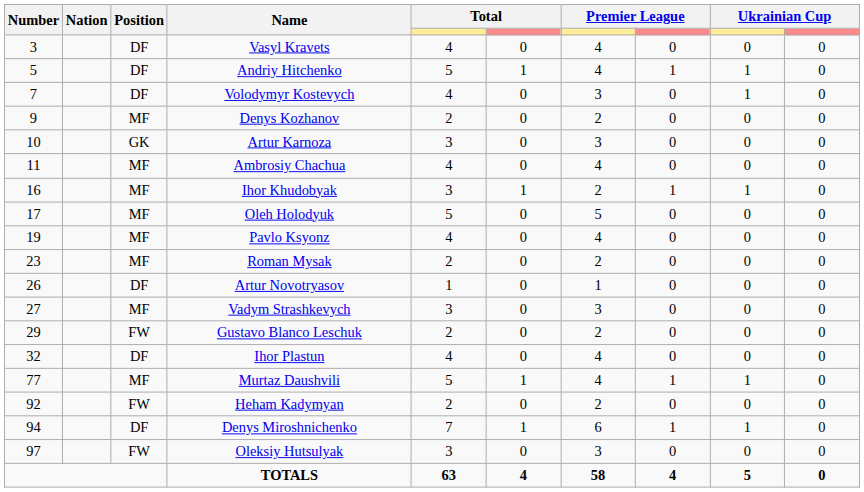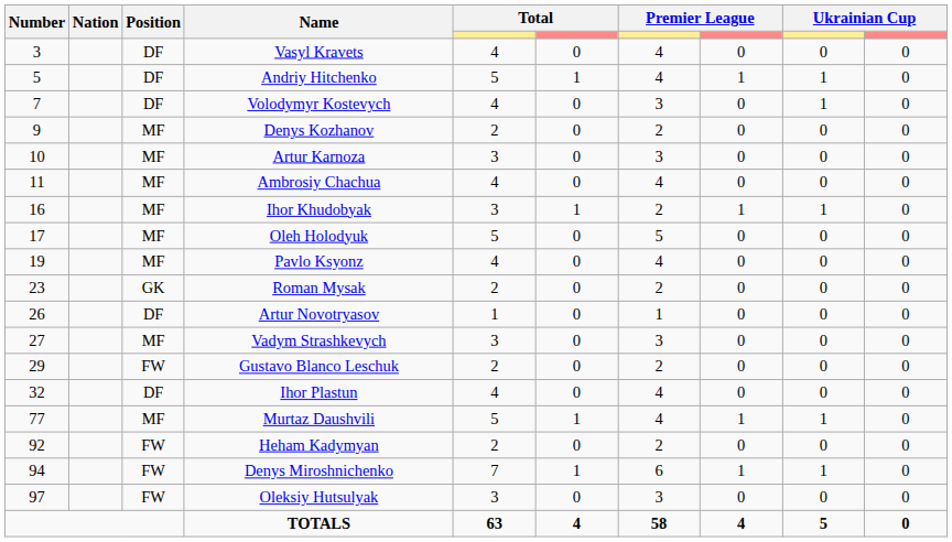 <table class="wikitable" style="font-size: 95%; text-align: center;">
 <tr>
 <th width=40 rowspan="2">Number</th>
 <th width=40 rowspan="2">Nation</th>
 <th width=40 rowspan="2">Position</th>
 <th width=250 rowspan="2">Name</th>
 <th width=150 colspan="2">Total</th>
 <th width=150 colspan="2"><a href='#'>Premier League</a></th>
 <th width=150 colspan="2"><a href='#'>Ukrainian Cup</a></th>
 </tr>
 <tr>
 <th width=60 style="background: #FFEE99"></th>
 <th width=60 style="background: #FF8888"></th>
 <th width=60 style="background: #FFEE99"></th>
 <th width=60 style="background: #FF8888"></th>
 <th width=60 style="background: #FFEE99"></th>
 <th width=60 style="background: #FF8888"></th>
 </tr>
 <tr>
 <td>3</td>
 <td></td>
 <td>DF</td>
 <td><a href='#'>Vasyl Kravets</a></td>
 <td>4</td>
 <td>0</td>
 <td>4</td>
 <td>0</td>
 <td>0</td>
 <td>0</td>
 </tr>
 <tr>
 <td>5</td>
 <td></td>
 <td>DF</td>
 <td><a href='#'>Andriy Hitchenko</a></td>
 <td>5</td>
 <td>1</td>
 <td>4</td>
 <td>1</td>
 <td>1</td>
 <td>0</td>
 </tr>
 <tr>
 <td>7</td>
 <td></td>
 <td>DF</td>
 <td><a href='#'>Volodymyr Kostevych</a></td>
 <td>4</td>
 <td>0</td>
 <td>3</td>
 <td>0</td>
 <td>1</td>
 <td>0</td>
 </tr>
 <tr>
 <td>9</td>
 <td></td>
 <td>MF</td>
 <td><a href='#'>Denys Kozhanov</a></td>
 <td>2</td>
 <td>0</td>
 <td>2</td>
 <td>0</td>
 <td>0</td>
 <td>0</td>
 </tr>
 <tr>
 <td>10</td>
 <td></td>
-<td>GK</td>
+<td>MF</td>
 <td><a href='#'>Artur Karnoza</a></td>
 <td>3</td>
 <td>0</td>
 <td>3</td>
 <td>0</td>
 <td>0</td>
 <td>0</td>
 </tr>
 <tr>
 <td>11</td>
 <td></td>
 <td>MF</td>
 <td><a href='#'>Ambrosiy Chachua</a></td>
 <td>4</td>
 <td>0</td>
 <td>4</td>
 <td>0</td>
 <td>0</td>
 <td>0</td>
 </tr>
 <tr>
 <td>16</td>
 <td></td>
 <td>MF</td>
 <td><a href='#'>Ihor Khudobyak</a></td>
 <td>3</td>
 <td>1</td>
 <td>2</td>
 <td>1</td>
 <td>1</td>
 <td>0</td>
 </tr>
 <tr>
 <td>17</td>
 <td></td>
 <td>MF</td>
 <td><a href='#'>Oleh Holodyuk</a></td>
 <td>5</td>
 <td>0</td>
 <td>5</td>
 <td>0</td>
 <td>0</td>
 <td>0</td>
 </tr>
 <tr>
 <td>19</td>
 <td></td>
 <td>MF</td>
 <td><a href='#'>Pavlo Ksyonz</a></td>
 <td>4</td>
 <td>0</td>
 <td>4</td>
 <td>0</td>
 <td>0</td>
 <td>0</td>
 </tr>
 <tr>
 <td>23</td>
 <td></td>
-<td>MF</td>
+<td>GK</td>
 <td><a href='#'>Roman Mysak</a></td>
 <td>2</td>
 <td>0</td>
 <td>2</td>
 <td>0</td>
 <td>0</td>
 <td>0</td>
 </tr>
 <tr>
 <td>26</td>
 <td></td>
 <td>DF</td>
 <td><a href='#'>Artur Novotryasov</a></td>
 <td>1</td>
 <td>0</td>
 <td>1</td>
 <td>0</td>
 <td>0</td>
 <td>0</td>
 </tr>
 <tr>
 <td>27</td>
 <td></td>
 <td>MF</td>
 <td><a href='#'>Vadym Strashkevych</a></td>
 <td>3</td>
 <td>0</td>
 <td>3</td>
 <td>0</td>
 <td>0</td>
 <td>0</td>
 </tr>
 <tr>
 <td>29</td>
 <td></td>
 <td>FW</td>
 <td><a href='#'>Gustavo Blanco Leschuk</a></td>
 <td>2</td>
 <td>0</td>
 <td>2</td>
 <td>0</td>
 <td>0</td>
 <td>0</td>
 </tr>
 <tr>
 <td>32</td>
 <td></td>
 <td>DF</td>
 <td><a href='#'>Ihor Plastun</a></td>
 <td>4</td>
 <td>0</td>
 <td>4</td>
 <td>0</td>
 <td>0</td>
 <td>0</td>
 </tr>
 <tr>
 <td>77</td>
 <td></td>
 <td>MF</td>
 <td><a href='#'>Murtaz Daushvili</a></td>
 <td>5</td>
 <td>1</td>
 <td>4</td>
 <td>1</td>
 <td>1</td>
 <td>0</td>
 </tr>
 <tr>
 <td>92</td>
 <td></td>
 <td>FW</td>
 <td><a href='#'>Heham Kadymyan</a></td>
 <td>2</td>
 <td>0</td>
 <td>2</td>
 <td>0</td>
 <td>0</td>
 <td>0</td>
 </tr>
 <tr>
 <td>94</td>
 <td></td>
-<td>DF</td>
+<td>FW</td>
 <td><a href='#'>Denys Miroshnichenko</a></td>
 <td>7</td>
 <td>1</td>
 <td>6</td>
 <td>1</td>
 <td>1</td>
 <td>0</td>
 </tr>
 <tr>
 <td>97</td>
 <td></td>
 <td>FW</td>
 <td><a href='#'>Oleksiy Hutsulyak</a></td>
 <td>3</td>
 <td>0</td>
 <td>3</td>
 <td>0</td>
 <td>0</td>
 <td>0</td>
 </tr>
 <tr>
 <td colspan="3"></td>
 <td><strong>TOTALS</strong></td>
 <td><strong>63</strong></td>
 <td><strong>4</strong></td>
 <td><strong>58</strong></td>
 <td><strong>4</strong></td>
 <td><strong>5</strong></td>
 <td><strong>0</strong></td>
 </tr>
 </table>
